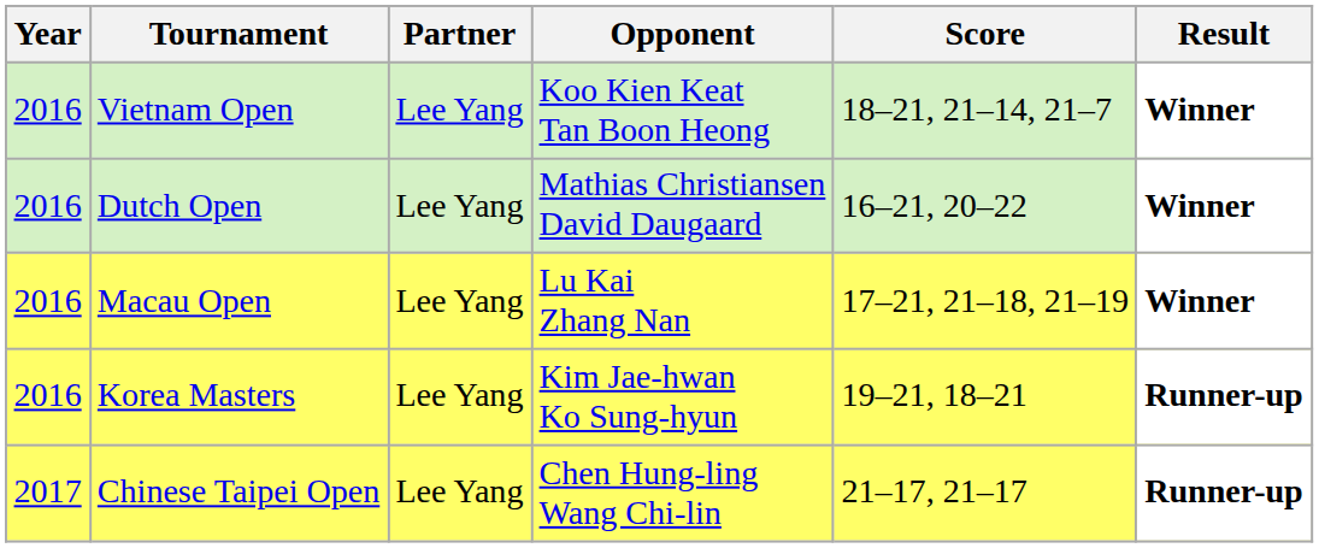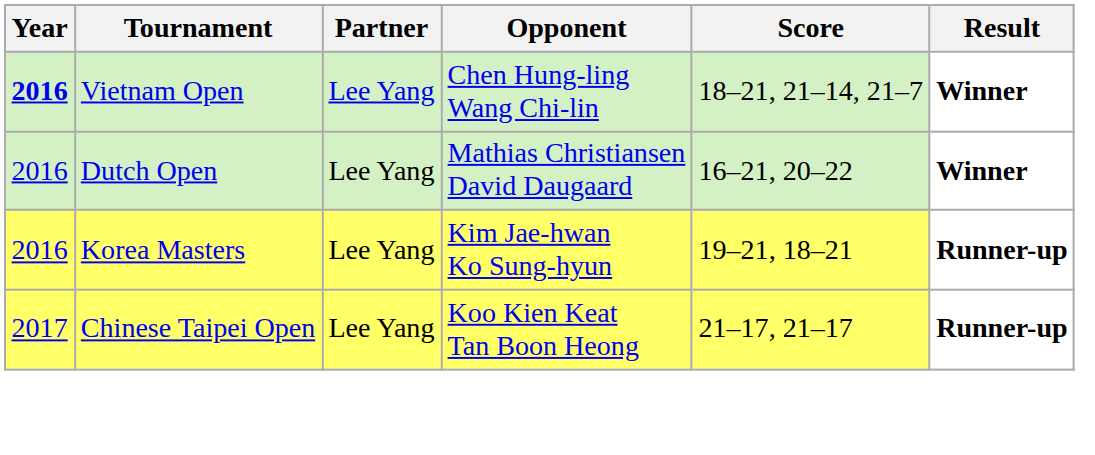 <table class="sortable wikitable" style="font-size: 90%;">
 <tr>
 <th>Year</th>
 <th>Tournament</th>
 <th>Partner</th>
 <th>Opponent</th>
 <th>Score</th>
 <th>Result</th>
 </tr>
 <tr style="background:#D4F1C5">
-<td align="center"><a href='#'>2016</a></td>
+<td align="center"><strong><a href='#'>2016</a></strong></td>
 <td align="left"><a href='#'>Vietnam Open</a></td>
 <td align="left"> <a href='#'>Lee Yang</a></td>
-<td align="left"> <a href='#'>Koo Kien Keat</a><br> <a href='#'>Tan Boon Heong</a></td>
+<td align="left"> <a href='#'>Chen Hung-ling</a><br> <a href='#'>Wang Chi-lin</a></td>
 <td align="left">18–21, 21–14, 21–7</td>
 <td style="text-align:left; background:white"> <strong>Winner</strong></td>
 </tr>
 <tr style="background:#D4F1C5">
 <td align="center"><a href='#'>2016</a></td>
 <td align="left"><a href='#'>Dutch Open</a></td>
 <td align="left"> Lee Yang</td>
 <td align="left"> <a href='#'>Mathias Christiansen</a><br> <a href='#'>David Daugaard</a></td>
 <td align="left">16–21, 20–22</td>
-<td style="text-align:left; background:white"> <strong>Winner</strong></td>
-</tr>
-<tr style="background:#FFFF67">
-<td align="center"><a href='#'>2016</a></td>
-<td align="left"><a href='#'>Macau Open</a></td>
-<td align="left"> Lee Yang</td>
-<td align="left"> <a href='#'>Lu Kai</a><br> <a href='#'>Zhang Nan</a></td>
-<td align="left">17–21, 21–18, 21–19</td>
 <td style="text-align:left; background:white"> <strong>Winner</strong></td>
 </tr>
 <tr style="background:#FFFF67">
 <td align="center"><a href='#'>2016</a></td>
 <td align="left"><a href='#'>Korea Masters</a></td>
 <td align="left"> Lee Yang</td>
 <td align="left"> <a href='#'>Kim Jae-hwan</a><br> <a href='#'>Ko Sung-hyun</a></td>
 <td align="left">19–21, 18–21</td>
 <td style="text-align:left; background:white"> <strong>Runner-up</strong></td>
 </tr>
 <tr style="background:#FFFF67">
 <td align="center"><a href='#'>2017</a></td>
 <td align="left"><a href='#'>Chinese Taipei Open</a></td>
 <td align="left"> Lee Yang</td>
-<td align="left"> <a href='#'>Chen Hung-ling</a><br> <a href='#'>Wang Chi-lin</a></td>
+<td align="left"> <a href='#'>Koo Kien Keat</a><br> <a href='#'>Tan Boon Heong</a></td>
 <td align="left">21–17, 21–17</td>
 <td style="text-align:left; background:white"> <strong>Runner-up</strong></td>
 </tr>
 </table>
